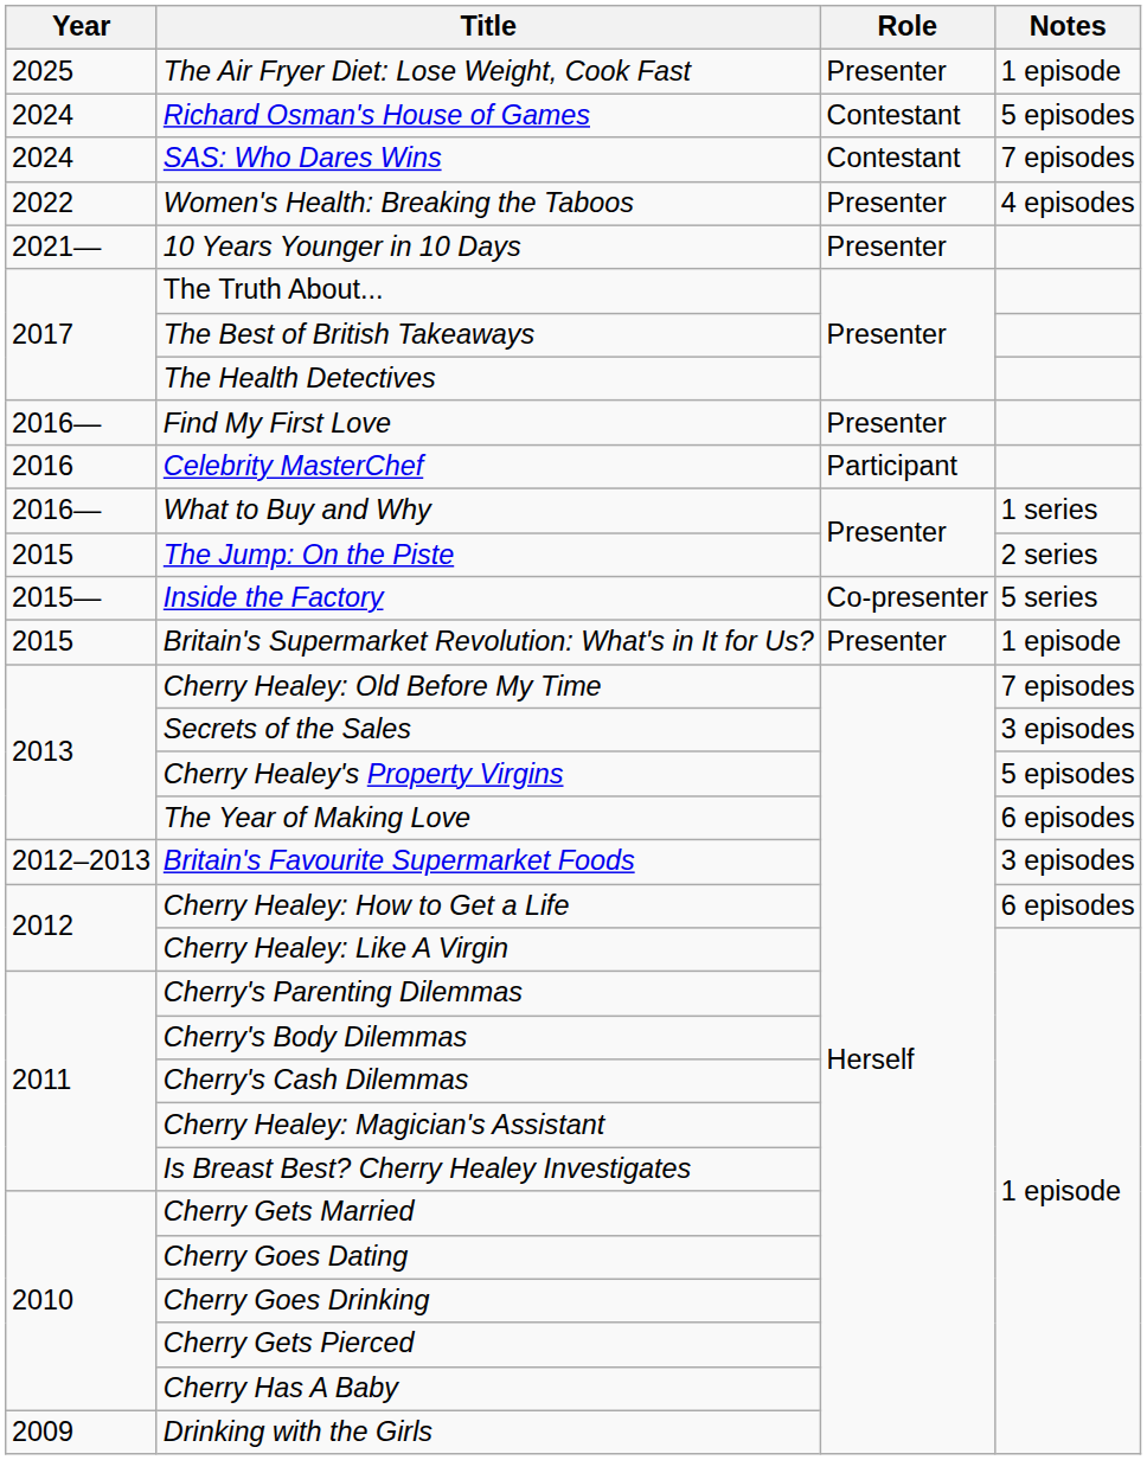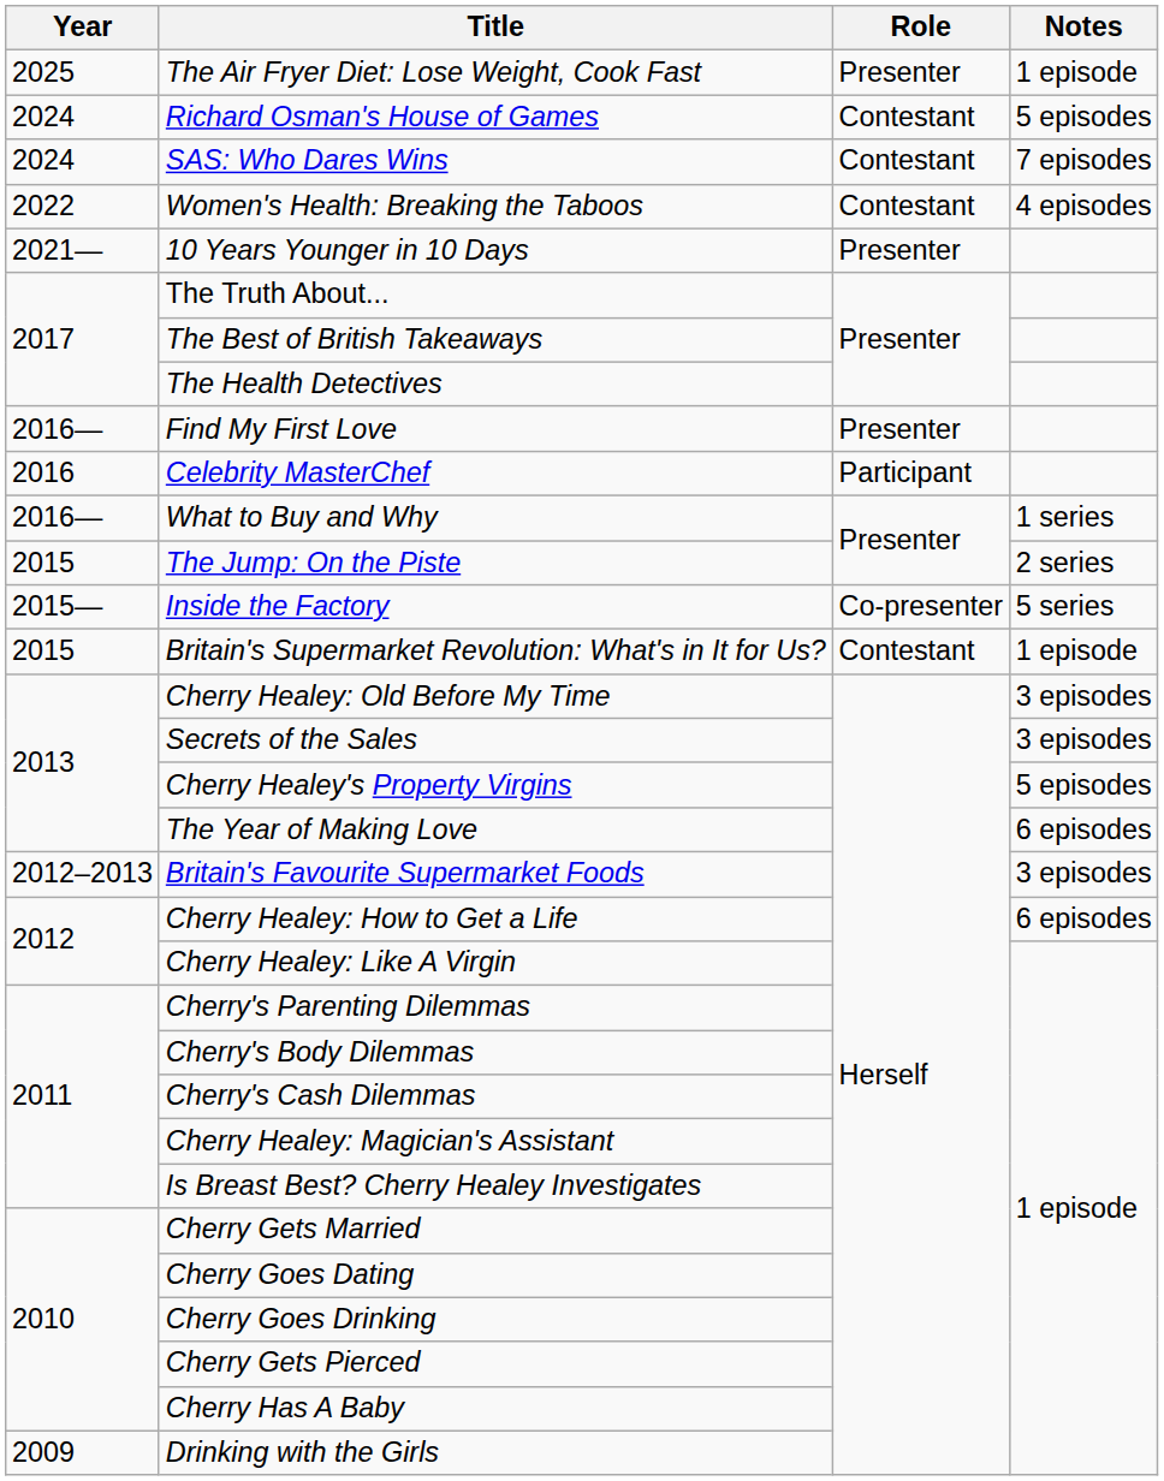 <table class="wikitable sortable">
 <tr>
 <th>Year</th>
 <th>Title</th>
 <th>Role</th>
 <th class="unsortable">Notes</th>
 </tr>
 <tr>
 <td>2025</td>
 <td><em>The Air Fryer Diet: Lose Weight, Cook Fast</em></td>
 <td>Presenter</td>
 <td>1 episode</td>
 </tr>
 <tr>
 <td>2024</td>
 <td><em><a href='#'>Richard Osman's House of Games</a></em></td>
 <td>Contestant</td>
 <td>5 episodes</td>
 </tr>
 <tr>
 <td>2024</td>
 <td><em><a href='#'>SAS: Who Dares Wins</a></em></td>
 <td>Contestant</td>
 <td>7 episodes</td>
 </tr>
 <tr>
 <td>2022</td>
 <td><em>Women's Health: Breaking the Taboos</em></td>
-<td>Presenter</td>
+<td>Contestant</td>
 <td>4 episodes</td>
 </tr>
 <tr>
 <td>2021—</td>
 <td><em>10 Years Younger in 10 Days</em></td>
 <td>Presenter</td>
 <td></td>
 </tr>
 <tr>
 <td rowspan="3">2017</td>
 <td>The Truth About...</td>
 <td rowspan="3">Presenter</td>
 <td></td>
 </tr>
 <tr>
 <td><em>The Best of British Takeaways</em></td>
 <td></td>
 </tr>
 <tr>
 <td><em>The Health Detectives</em></td>
 <td></td>
 </tr>
 <tr>
 <td>2016—</td>
 <td><em>Find My First Love</em></td>
 <td>Presenter</td>
 <td></td>
 </tr>
 <tr>
 <td>2016</td>
 <td><em><a href='#'>Celebrity MasterChef</a></em></td>
 <td>Participant</td>
 <td></td>
 </tr>
 <tr>
 <td>2016—</td>
 <td><em>What to Buy and Why</em></td>
 <td rowspan="2">Presenter</td>
 <td>1 series</td>
 </tr>
 <tr>
 <td>2015</td>
 <td><em><a href='#'>The Jump: On the Piste</a></em></td>
 <td>2 series</td>
 </tr>
 <tr>
 <td>2015—</td>
 <td><em><a href='#'>Inside the Factory</a></em></td>
 <td>Co-presenter</td>
 <td>5 series</td>
 </tr>
 <tr>
 <td>2015</td>
 <td><em>Britain's Supermarket Revolution: What's in It for Us?</em></td>
-<td>Presenter</td>
+<td>Contestant</td>
 <td>1 episode</td>
 </tr>
 <tr>
 <td rowspan=4>2013</td>
 <td><em>Cherry Healey: Old Before My Time</em></td>
 <td rowspan="18">Herself</td>
-<td>7 episodes</td>
+<td>3 episodes</td>
 </tr>
 <tr>
 <td><em>Secrets of the Sales</em></td>
 <td>3 episodes</td>
 </tr>
 <tr>
 <td><em>Cherry Healey's <a href='#'>Property Virgins</a></em></td>
 <td>5 episodes</td>
 </tr>
 <tr>
 <td><em>The Year of Making Love</em></td>
 <td>6 episodes</td>
 </tr>
 <tr>
 <td>2012–2013</td>
 <td><em><a href='#'>Britain's Favourite Supermarket Foods</a></em></td>
 <td>3 episodes</td>
 </tr>
 <tr>
 <td rowspan=2>2012</td>
 <td><em>Cherry Healey: How to Get a Life</em></td>
 <td>6 episodes</td>
 </tr>
 <tr>
 <td><em>Cherry Healey: Like A Virgin</em></td>
 <td rowspan="12">1 episode</td>
 </tr>
 <tr>
 <td rowspan=5>2011</td>
 <td><em>Cherry's Parenting Dilemmas</em></td>
 </tr>
 <tr>
 <td><em>Cherry's Body Dilemmas</em></td>
 </tr>
 <tr>
 <td><em>Cherry's Cash Dilemmas</em></td>
 </tr>
 <tr>
 <td><em>Cherry Healey: Magician's Assistant</em></td>
 </tr>
 <tr>
 <td><em>Is Breast Best? Cherry Healey Investigates</em></td>
 </tr>
 <tr>
 <td rowspan=5>2010</td>
 <td><em>Cherry Gets Married</em></td>
 </tr>
 <tr>
 <td><em>Cherry Goes Dating</em></td>
 </tr>
 <tr>
 <td><em>Cherry Goes Drinking</em></td>
 </tr>
 <tr>
 <td><em>Cherry Gets Pierced</em></td>
 </tr>
 <tr>
 <td><em>Cherry Has A Baby</em></td>
 </tr>
 <tr>
 <td>2009</td>
 <td><em>Drinking with the Girls</em></td>
 </tr>
 </table>
